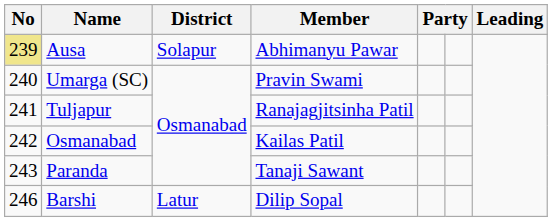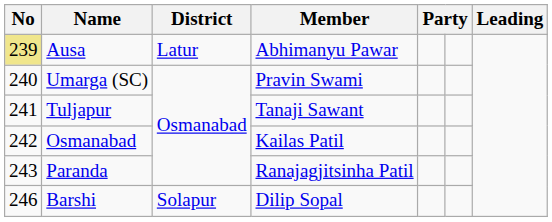 <table class="wikitable">
 <tr>
 <th>No</th>
 <th>Name</th>
 <th>District</th>
 <th>Member</th>
 <th colspan="2">Party</th>
 <th colspan=2>Leading<br></th>
 </tr>
 <tr>
 <td style="background: khaki;">239</td>
 <td><a href='#'>Ausa</a></td>
-<td><a href='#'>Solapur</a></td>
+<td><a href='#'>Latur</a></td>
 <td><a href='#'>Abhimanyu Pawar</a></td>
 <td></td>
 <td></td>
 </tr>
 <tr>
 <td>240</td>
 <td><a href='#'>Umarga</a> (SC)</td>
 <td rowspan="4"><a href='#'>Osmanabad</a></td>
 <td><a href='#'>Pravin Swami</a></td>
 <td></td>
 <td></td>
 </tr>
 <tr>
 <td>241</td>
 <td><a href='#'>Tuljapur</a></td>
-<td><a href='#'>Ranajagjitsinha Patil</a></td>
+<td><a href='#'>Tanaji Sawant</a></td>
 <td></td>
 <td></td>
 </tr>
 <tr>
 <td>242</td>
 <td><a href='#'>Osmanabad</a></td>
 <td><a href='#'>Kailas Patil</a></td>
 <td></td>
 <td></td>
 </tr>
 <tr>
 <td>243</td>
 <td><a href='#'>Paranda</a></td>
-<td><a href='#'>Tanaji Sawant</a></td>
+<td><a href='#'>Ranajagjitsinha Patil</a></td>
 <td></td>
 <td></td>
 </tr>
 <tr>
 <td>246</td>
 <td><a href='#'>Barshi</a></td>
-<td><a href='#'>Latur</a></td>
+<td><a href='#'>Solapur</a></td>
 <td><a href='#'>Dilip Sopal</a></td>
 <td></td>
 <td></td>
 </tr>
 </table>
